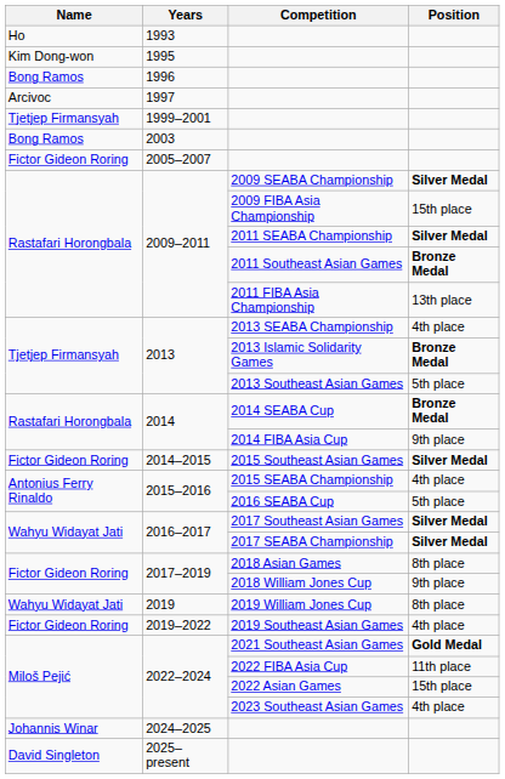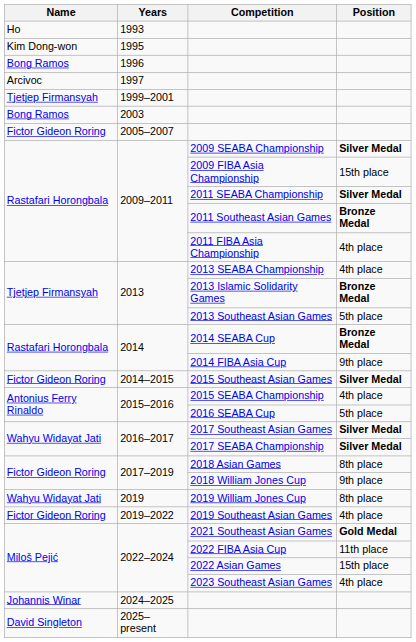 <table class="wikitable">
 <tr>
 <th>Name</th>
 <th>Years</th>
 <th>Competition</th>
 <th>Position</th>
 </tr>
 <tr>
 <td> Ho</td>
 <td>1993</td>
 <td></td>
 <td></td>
 </tr>
 <tr>
 <td> Kim Dong-won</td>
 <td>1995</td>
 <td></td>
 <td></td>
 </tr>
 <tr>
 <td> <a href='#'>Bong Ramos</a></td>
 <td>1996</td>
 <td></td>
 <td></td>
 </tr>
 <tr>
 <td> Arcivoc</td>
 <td>1997</td>
 <td></td>
 <td></td>
 </tr>
 <tr>
 <td> <a href='#'>Tjetjep Firmansyah</a></td>
 <td>1999–2001</td>
 <td></td>
 <td></td>
 </tr>
 <tr>
 <td> <a href='#'>Bong Ramos</a></td>
 <td>2003</td>
 <td></td>
 <td></td>
 </tr>
 <tr>
 <td> <a href='#'>Fictor Gideon Roring</a></td>
 <td>2005–2007</td>
 <td></td>
 <td></td>
 </tr>
 <tr>
 <td rowspan="5"> <a href='#'>Rastafari Horongbala</a></td>
 <td rowspan="5">2009–2011</td>
 <td><a href='#'>2009 SEABA Championship</a></td>
 <td><strong>Silver Medal</strong></td>
 </tr>
 <tr>
 <td><a href='#'>2009 FIBA Asia Championship</a></td>
 <td>15th place</td>
 </tr>
 <tr>
 <td><a href='#'>2011 SEABA Championship</a></td>
 <td><strong>Silver Medal</strong></td>
 </tr>
 <tr>
 <td><a href='#'>2011 Southeast Asian Games</a></td>
 <td><strong>Bronze Medal</strong></td>
 </tr>
 <tr>
 <td><a href='#'>2011 FIBA Asia Championship</a></td>
-<td>13th place</td>
+<td>4th place</td>
 </tr>
 <tr>
 <td rowspan="3"> <a href='#'>Tjetjep Firmansyah</a></td>
 <td rowspan="3">2013</td>
 <td><a href='#'>2013 SEABA Championship</a></td>
 <td>4th place</td>
 </tr>
 <tr>
 <td><a href='#'>2013 Islamic Solidarity Games</a></td>
 <td><strong>Bronze Medal</strong></td>
 </tr>
 <tr>
 <td><a href='#'>2013 Southeast Asian Games</a></td>
 <td>5th place</td>
 </tr>
 <tr>
 <td rowspan="2"> <a href='#'>Rastafari Horongbala</a></td>
 <td rowspan="2">2014</td>
 <td><a href='#'>2014 SEABA Cup</a></td>
 <td><strong>Bronze Medal</strong></td>
 </tr>
 <tr>
 <td><a href='#'>2014 FIBA Asia Cup</a></td>
 <td>9th place</td>
 </tr>
 <tr>
 <td> <a href='#'>Fictor Gideon Roring</a></td>
 <td>2014–2015</td>
 <td><a href='#'>2015 Southeast Asian Games</a></td>
 <td><strong>Silver Medal</strong></td>
 </tr>
 <tr>
 <td rowspan="2"> <a href='#'>Antonius Ferry Rinaldo</a></td>
 <td rowspan="2">2015–2016</td>
 <td><a href='#'>2015 SEABA Championship</a></td>
 <td>4th place</td>
 </tr>
 <tr>
 <td><a href='#'>2016 SEABA Cup</a></td>
 <td>5th place</td>
 </tr>
 <tr>
 <td rowspan="2"> <a href='#'>Wahyu Widayat Jati</a></td>
 <td rowspan="2">2016–2017</td>
 <td><a href='#'>2017 Southeast Asian Games</a></td>
 <td><strong>Silver Medal</strong></td>
 </tr>
 <tr>
 <td><a href='#'>2017 SEABA Championship</a></td>
 <td><strong>Silver Medal</strong></td>
 </tr>
 <tr>
 <td rowspan="2"> <a href='#'>Fictor Gideon Roring</a></td>
 <td rowspan="2">2017–2019</td>
 <td><a href='#'>2018 Asian Games</a></td>
 <td>8th place</td>
 </tr>
 <tr>
 <td><a href='#'>2018 William Jones Cup</a></td>
 <td>9th place</td>
 </tr>
 <tr>
 <td> <a href='#'>Wahyu Widayat Jati</a></td>
 <td>2019</td>
 <td><a href='#'>2019 William Jones Cup</a></td>
 <td>8th place</td>
 </tr>
 <tr>
 <td> <a href='#'>Fictor Gideon Roring</a></td>
 <td>2019–2022</td>
 <td><a href='#'>2019 Southeast Asian Games</a></td>
 <td>4th place</td>
 </tr>
 <tr>
 <td rowspan="4"> <a href='#'>Miloš Pejić</a></td>
 <td rowspan="4">2022–2024</td>
 <td><a href='#'>2021 Southeast Asian Games</a></td>
 <td><strong>Gold Medal</strong></td>
 </tr>
 <tr>
 <td><a href='#'>2022 FIBA Asia Cup</a></td>
 <td>11th place</td>
 </tr>
 <tr>
 <td><a href='#'>2022 Asian Games</a></td>
 <td>15th place</td>
 </tr>
 <tr>
 <td><a href='#'>2023 Southeast Asian Games</a></td>
 <td>4th place</td>
 </tr>
 <tr>
 <td> <a href='#'>Johannis Winar</a></td>
 <td>2024–2025</td>
 <td></td>
 <td></td>
 </tr>
 <tr>
 <td> <a href='#'>David Singleton</a></td>
 <td>2025–present</td>
 <td></td>
 <td></td>
 </tr>
 </table>
